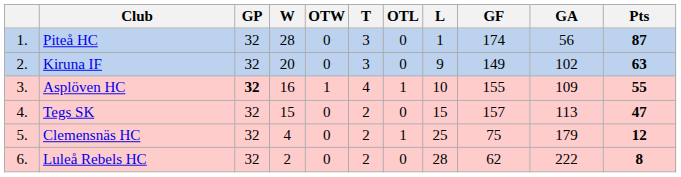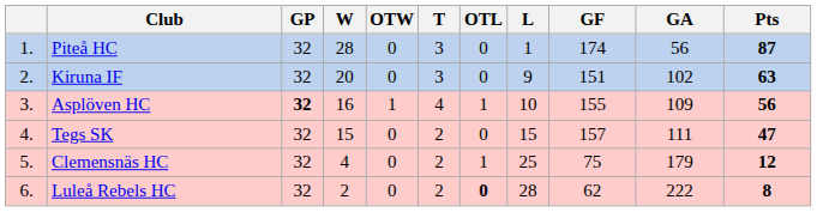 <table class="wikitable">
 <tr>
 <th width="30"></th>
 <th width="200">Club</th>
 <th width="30">GP</th>
 <th width="30">W</th>
 <th width="30">OTW</th>
 <th width="30">T</th>
 <th width="30">OTL</th>
 <th width="30">L</th>
 <th width="70">GF</th>
 <th width="70">GA</th>
 <th width="70">Pts</th>
 </tr>
 <tr bgcolor="#BCD2EE" align="center">
 <td>1.</td>
 <td align="left"><a href='#'>Piteå HC</a></td>
 <td>32</td>
 <td>28</td>
 <td>0</td>
 <td>3</td>
 <td>0</td>
 <td>1</td>
 <td>174</td>
 <td>56</td>
 <td><strong>87</strong></td>
 </tr>
 <tr bgcolor="#BCD2EE" align="center">
 <td>2.</td>
 <td align="left"><a href='#'>Kiruna IF</a></td>
 <td>32</td>
 <td>20</td>
 <td>0</td>
 <td>3</td>
 <td>0</td>
 <td>9</td>
-<td>149</td>
+<td>151</td>
 <td>102</td>
 <td><strong>63</strong></td>
 </tr>
 <tr bgcolor="#FFCCCC" align="center">
 <td>3.</td>
 <td align="left"><a href='#'>Asplöven HC</a></td>
 <td><strong>32</strong></td>
 <td>16</td>
 <td>1</td>
 <td>4</td>
 <td>1</td>
 <td>10</td>
 <td>155</td>
 <td>109</td>
-<td><strong>55</strong></td>
+<td><strong>56</strong></td>
 </tr>
 <tr bgcolor="#FFCCCC" align="center">
 <td>4.</td>
 <td align="left"><a href='#'>Tegs SK</a></td>
 <td>32</td>
 <td>15</td>
 <td>0</td>
 <td>2</td>
 <td>0</td>
 <td>15</td>
 <td>157</td>
-<td>113</td>
+<td>111</td>
 <td><strong>47</strong></td>
 </tr>
 <tr bgcolor="#FFCCCC" align="center">
 <td>5.</td>
 <td align="left"><a href='#'>Clemensnäs HC</a></td>
 <td>32</td>
 <td>4</td>
 <td>0</td>
 <td>2</td>
 <td>1</td>
 <td>25</td>
 <td>75</td>
 <td>179</td>
 <td><strong>12</strong></td>
 </tr>
 <tr bgcolor="#FFCCCC" align="center">
 <td>6.</td>
 <td align="left"><a href='#'>Luleå Rebels HC</a></td>
 <td>32</td>
 <td>2</td>
 <td>0</td>
 <td>2</td>
-<td>0</td>
+<td><strong>0</strong></td>
 <td>28</td>
 <td>62</td>
 <td>222</td>
 <td><strong>8</strong></td>
 </tr>
 </table>
